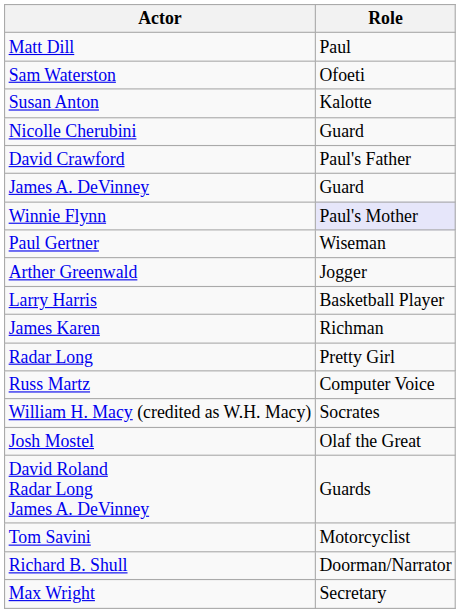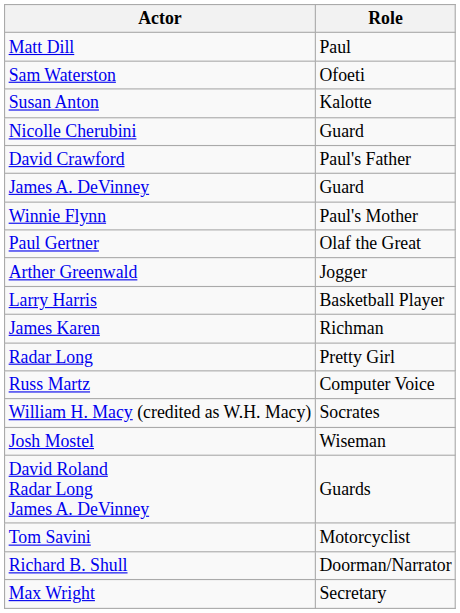 <table class="wikitable">
 <tr>
 <th>Actor</th>
 <th>Role</th>
 </tr>
 <tr>
 <td><a href='#'>Matt Dill</a></td>
 <td>Paul</td>
 </tr>
 <tr>
 <td><a href='#'>Sam Waterston</a></td>
 <td>Ofoeti</td>
 </tr>
 <tr>
 <td><a href='#'>Susan Anton</a></td>
 <td>Kalotte</td>
 </tr>
 <tr>
 <td><a href='#'>Nicolle Cherubini</a></td>
 <td>Guard</td>
 </tr>
 <tr>
 <td><a href='#'>David Crawford</a></td>
 <td>Paul's Father</td>
 </tr>
 <tr>
 <td><a href='#'>James A. DeVinney</a></td>
 <td>Guard</td>
 </tr>
 <tr>
 <td><a href='#'>Winnie Flynn</a></td>
-<td style="background: lavender;">Paul's Mother</td>
+<td>Paul's Mother</td>
 </tr>
 <tr>
 <td><a href='#'>Paul Gertner</a></td>
-<td>Wiseman</td>
+<td>Olaf the Great</td>
 </tr>
 <tr>
 <td><a href='#'>Arther Greenwald</a></td>
 <td>Jogger</td>
 </tr>
 <tr>
 <td><a href='#'>Larry Harris</a></td>
 <td>Basketball Player</td>
 </tr>
 <tr>
 <td><a href='#'>James Karen</a></td>
 <td>Richman</td>
 </tr>
 <tr>
 <td><a href='#'>Radar Long</a></td>
 <td>Pretty Girl</td>
 </tr>
 <tr>
 <td><a href='#'>Russ Martz</a></td>
 <td>Computer Voice</td>
 </tr>
 <tr>
 <td><a href='#'>William H. Macy</a> (credited as W.H. Macy)</td>
 <td>Socrates</td>
 </tr>
 <tr>
 <td><a href='#'>Josh Mostel</a></td>
-<td>Olaf the Great</td>
+<td>Wiseman</td>
 </tr>
 <tr>
 <td><a href='#'>David Roland</a><br><a href='#'>Radar Long</a><br><a href='#'>James A. DeVinney</a></td>
 <td>Guards</td>
 </tr>
 <tr>
 <td><a href='#'>Tom Savini</a></td>
 <td>Motorcyclist</td>
 </tr>
 <tr>
 <td><a href='#'>Richard B. Shull</a></td>
 <td>Doorman/Narrator</td>
 </tr>
 <tr>
 <td><a href='#'>Max Wright</a></td>
 <td>Secretary</td>
 </tr>
 </table>
